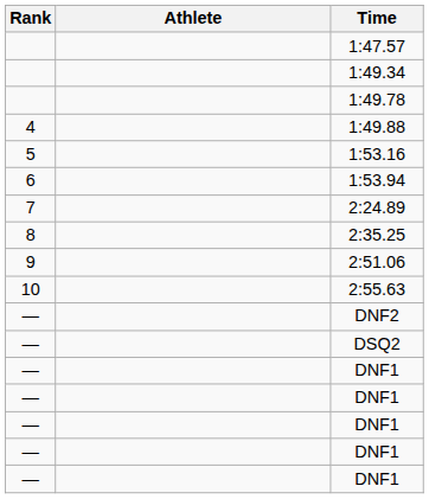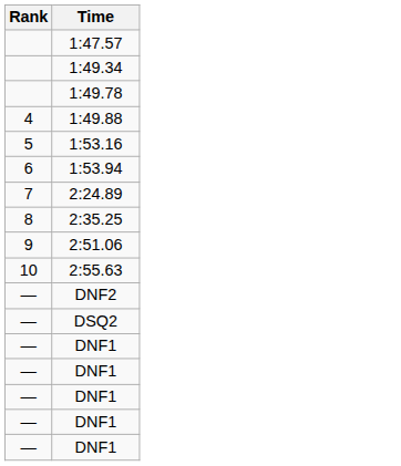 <table class=wikitable style="text-align:center">
 <tr>
 <th width=40>Rank</th>
-<th width=250>Athlete</th>
 <th width=80>Time</th>
 </tr>
 <tr>
 <td></td>
-<td align=left></td>
 <td>1:47.57</td>
 </tr>
 <tr>
 <td></td>
-<td align=left></td>
 <td>1:49.34</td>
 </tr>
 <tr>
 <td></td>
-<td align=left></td>
 <td>1:49.78</td>
 </tr>
 <tr>
 <td>4</td>
-<td align=left></td>
 <td>1:49.88</td>
 </tr>
 <tr>
 <td>5</td>
-<td align=left></td>
 <td>1:53.16</td>
 </tr>
 <tr>
 <td>6</td>
-<td align=left></td>
 <td>1:53.94</td>
 </tr>
 <tr>
 <td>7</td>
-<td align=left></td>
 <td>2:24.89</td>
 </tr>
 <tr>
 <td>8</td>
-<td align=left></td>
 <td>2:35.25</td>
 </tr>
 <tr>
 <td>9</td>
-<td align=left></td>
 <td>2:51.06</td>
 </tr>
 <tr>
 <td>10</td>
-<td align=left></td>
 <td>2:55.63</td>
 </tr>
 <tr>
 <td>—</td>
-<td align=left></td>
 <td>DNF2</td>
 </tr>
 <tr>
 <td>—</td>
-<td align=left></td>
 <td>DSQ2</td>
 </tr>
 <tr>
 <td>—</td>
-<td align=left></td>
 <td>DNF1</td>
 </tr>
 <tr>
 <td>—</td>
-<td align=left></td>
 <td>DNF1</td>
 </tr>
 <tr>
 <td>—</td>
-<td align=left></td>
 <td>DNF1</td>
 </tr>
 <tr>
 <td>—</td>
-<td align=left></td>
 <td>DNF1</td>
 </tr>
 <tr>
 <td>—</td>
-<td align=left></td>
 <td>DNF1</td>
 </tr>
 </table>
